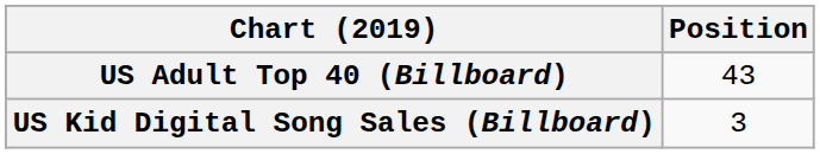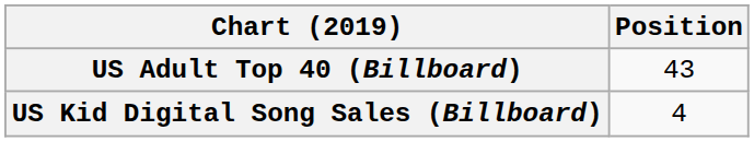 <table class="wikitable plainrowheaders" style="text-align:center">
 <tr>
 <th scope="col">Chart (2019)</th>
 <th scope="col">Position</th>
 </tr>
 <tr>
 <th scope="row">US Adult Top 40 (<em>Billboard</em>)</th>
 <td>43</td>
 </tr>
 <tr>
 <th scope="row">US Kid Digital Song Sales (<em>Billboard</em>)</th>
-<td>3</td>
+<td>4</td>
 </tr>
 </table>
